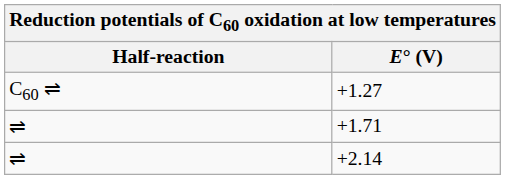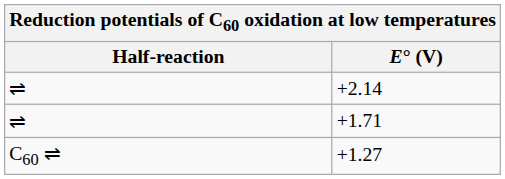 <table class="wikitable">
 <tr>
 <th colspan=2>Reduction potentials of C<sub>60</sub> oxidation at low temperatures</th>
 </tr>
 <tr>
 <th>Half-reaction</th>
 <th><em>E</em>° (V)</th>
 </tr>
 <tr>
-<td>C<sub>60</sub> ⇌ </td>
-<td>+1.27</td>
+<td> ⇌ </td>
+<td>+2.14</td>
 </tr>
 <tr>
 <td> ⇌ </td>
 <td>+1.71</td>
 </tr>
 <tr>
-<td> ⇌ </td>
-<td>+2.14</td>
+<td>C<sub>60</sub> ⇌ </td>
+<td>+1.27</td>
 </tr>
 </table>
